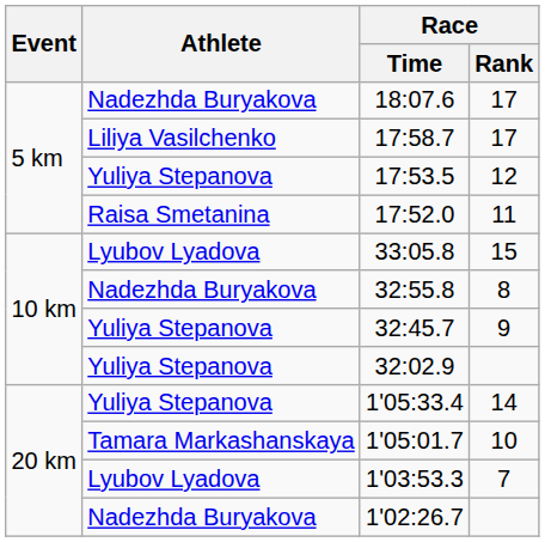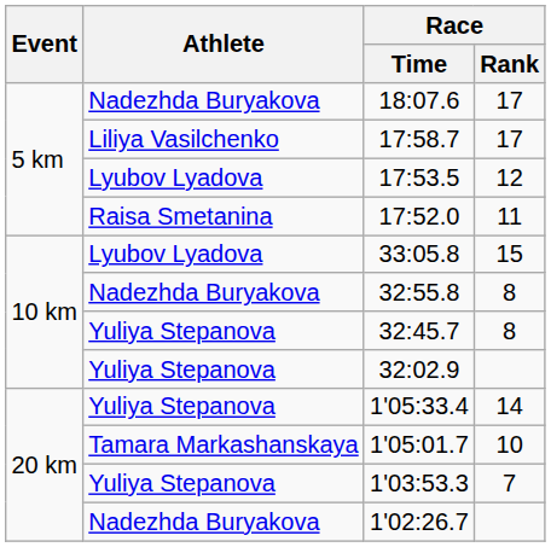 <table class="wikitable" border="1" style="font-size:90%">
 <tr>
 <th rowspan=2>Event</th>
 <th rowspan=2>Athlete</th>
 <th colspan=2>Race</th>
 </tr>
 <tr>
 <th>Time</th>
 <th>Rank</th>
 </tr>
 <tr>
 <td rowspan=4>5 km</td>
 <td><a href='#'>Nadezhda Buryakova</a></td>
 <td align=center>18:07.6</td>
 <td align=center>17</td>
 </tr>
 <tr>
 <td><a href='#'>Liliya Vasilchenko</a></td>
 <td align=center>17:58.7</td>
 <td align=center>17</td>
 </tr>
 <tr>
-<td><a href='#'>Yuliya Stepanova</a></td>
+<td><a href='#'>Lyubov Lyadova</a></td>
 <td align=center>17:53.5</td>
 <td align=center>12</td>
 </tr>
 <tr>
 <td><a href='#'>Raisa Smetanina</a></td>
 <td align=center>17:52.0</td>
 <td align=center>11</td>
 </tr>
 <tr>
 <td rowspan=4>10 km</td>
 <td><a href='#'>Lyubov Lyadova</a></td>
 <td align=center>33:05.8</td>
 <td align=center>15</td>
 </tr>
 <tr>
 <td><a href='#'>Nadezhda Buryakova</a></td>
 <td align=center>32:55.8</td>
 <td align=center>8</td>
 </tr>
 <tr>
 <td><a href='#'>Yuliya Stepanova</a></td>
 <td align=center>32:45.7</td>
-<td align=center>9</td>
+<td align=center>8</td>
 </tr>
 <tr>
 <td><a href='#'>Yuliya Stepanova</a></td>
 <td align=center>32:02.9</td>
 <td align=center></td>
 </tr>
 <tr>
 <td rowspan=4>20 km</td>
 <td><a href='#'>Yuliya Stepanova</a></td>
 <td align=center>1'05:33.4</td>
 <td align=center>14</td>
 </tr>
 <tr>
 <td><a href='#'>Tamara Markashanskaya</a></td>
 <td align=center>1'05:01.7</td>
 <td align=center>10</td>
 </tr>
 <tr>
-<td><a href='#'>Lyubov Lyadova</a></td>
+<td><a href='#'>Yuliya Stepanova</a></td>
 <td align=center>1'03:53.3</td>
 <td align=center>7</td>
 </tr>
 <tr>
 <td><a href='#'>Nadezhda Buryakova</a></td>
 <td align=center>1'02:26.7</td>
 <td align=center></td>
 </tr>
 </table>
